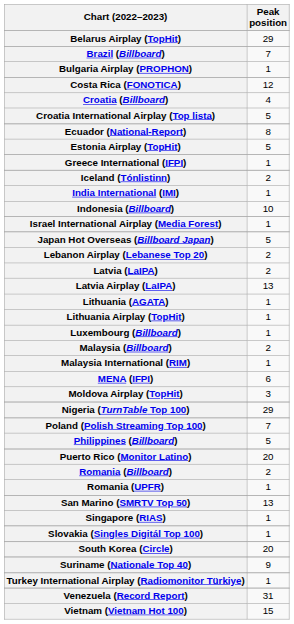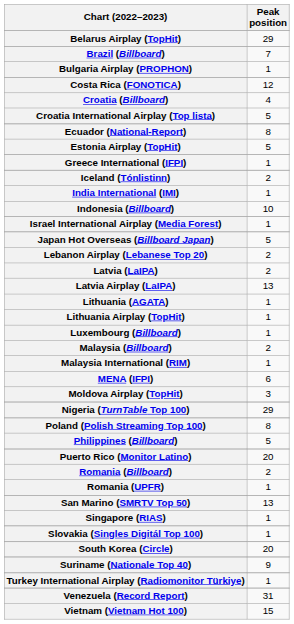 <table class="wikitable sortable plainrowheaders" style="text-align:center">
 <tr>
 <th scope="col">Chart (2022–2023)</th>
 <th scope="col">Peak<br>position</th>
 </tr>
 <tr>
 </tr>
 <tr>
 </tr>
 <tr>
 </tr>
 <tr>
 <th scope="row">Belarus Airplay (<a href='#'>TopHit</a>)</th>
 <td>29</td>
 </tr>
 <tr>
 </tr>
 <tr>
 </tr>
 <tr>
 <th scope="row"><a href='#'>Brazil</a> (<em><a href='#'>Billboard</a></em>)</th>
 <td>7</td>
 </tr>
 <tr>
 <th scope="row">Bulgaria Airplay (<a href='#'>PROPHON</a>)</th>
 <td>1</td>
 </tr>
 <tr>
 </tr>
 <tr>
 </tr>
 <tr>
 </tr>
 <tr>
 </tr>
 <tr>
 <th scope="row">Costa Rica (<a href='#'>FONOTICA</a>)</th>
 <td>12</td>
 </tr>
 <tr>
 <th scope="row"><a href='#'>Croatia</a> (<em><a href='#'>Billboard</a></em>)</th>
 <td>4</td>
 </tr>
 <tr>
 <th scope="row">Croatia International Airplay (<a href='#'>Top lista</a>)</th>
 <td>5</td>
 </tr>
 <tr>
 </tr>
 <tr>
 </tr>
 <tr>
 <th scope="row">Ecuador (<a href='#'>National-Report</a>)</th>
 <td>8</td>
 </tr>
 <tr>
 <th scope="row">Estonia Airplay (<a href='#'>TopHit</a>)</th>
 <td>5</td>
 </tr>
 <tr>
 </tr>
 <tr>
 </tr>
 <tr>
 </tr>
 <tr>
 </tr>
 <tr>
 <th scope="row">Greece International (<a href='#'>IFPI</a>)</th>
 <td>1</td>
 </tr>
 <tr>
 </tr>
 <tr>
 </tr>
 <tr>
 </tr>
 <tr>
 </tr>
 <tr>
 <th scope="row">Iceland (<a href='#'>Tónlistinn</a>)</th>
 <td>2</td>
 </tr>
 <tr>
 <th scope="row"><a href='#'>India International</a> (<a href='#'>IMI</a>)</th>
 <td>1</td>
 </tr>
 <tr>
 <th scope="row">Indonesia (<em><a href='#'>Billboard</a></em>)</th>
 <td>10</td>
 </tr>
 <tr>
 </tr>
 <tr>
 <th scope="row">Israel International Airplay (<a href='#'>Media Forest</a>)</th>
 <td>1</td>
 </tr>
 <tr>
 </tr>
 <tr>
 <th scope="row">Japan Hot Overseas (<em><a href='#'>Billboard Japan</a></em>)</th>
 <td>5</td>
 </tr>
 <tr>
 <th scope="row">Lebanon Airplay (<a href='#'>Lebanese Top 20</a>)</th>
 <td>2</td>
 </tr>
 <tr>
 <th scope="row">Latvia (<a href='#'>LaIPA</a>)</th>
 <td>2</td>
 </tr>
 <tr>
 <th scope="row">Latvia Airplay (<a href='#'>LaIPA</a>)</th>
 <td>13</td>
 </tr>
 <tr>
 <th scope="row">Lithuania (<a href='#'>AGATA</a>)</th>
 <td>1</td>
 </tr>
 <tr>
 <th scope="row">Lithuania Airplay (<a href='#'>TopHit</a>)</th>
 <td>1</td>
 </tr>
 <tr>
 <th scope="row">Luxembourg (<em><a href='#'>Billboard</a></em>)</th>
 <td>1</td>
 </tr>
 <tr>
 <th scope="row">Malaysia (<em><a href='#'>Billboard</a></em>)</th>
 <td>2</td>
 </tr>
 <tr>
 <th scope="row">Malaysia International (<a href='#'>RIM</a>)</th>
 <td>1</td>
 </tr>
 <tr>
 <th scope="row"><a href='#'>MENA</a> (<a href='#'>IFPI</a>)</th>
 <td>6</td>
 </tr>
 <tr>
 <th scope="row">Moldova Airplay (<a href='#'>TopHit</a>)</th>
 <td>3</td>
 </tr>
 <tr>
 </tr>
 <tr>
 </tr>
 <tr>
 </tr>
 <tr>
 <th scope="row">Nigeria (<a href='#'><em>TurnTable</em> Top 100</a>)</th>
 <td>29</td>
 </tr>
 <tr>
 </tr>
 <tr>
 </tr>
 <tr>
 <th scope="row">Poland (<a href='#'>Polish Streaming Top 100</a>)</th>
-<td>7</td>
+<td>8</td>
 </tr>
 <tr>
 <th scope="row"><a href='#'>Philippines</a> (<em><a href='#'>Billboard</a></em>)</th>
 <td>5</td>
 </tr>
 <tr>
 </tr>
 <tr>
 <th scope="row">Puerto Rico (<a href='#'>Monitor Latino</a>)</th>
 <td>20</td>
 </tr>
 <tr>
 <th scope="row"><a href='#'>Romania</a> (<em><a href='#'>Billboard</a></em>)</th>
 <td>2</td>
 </tr>
 <tr>
 <th scope="row">Romania (<a href='#'>UPFR</a>)</th>
 <td>1</td>
 </tr>
 <tr>
 </tr>
 <tr>
 </tr>
 <tr>
 <th scope="row">San Marino (<a href='#'>SMRTV Top 50</a>)</th>
 <td>13</td>
 </tr>
 <tr>
 <th scope="row">Singapore (<a href='#'>RIAS</a>)</th>
 <td>1</td>
 </tr>
 <tr>
 </tr>
 <tr>
 <th scope="row">Slovakia (<a href='#'>Singles Digitál Top 100</a>)</th>
 <td>1</td>
 </tr>
 <tr>
 </tr>
 <tr>
 <th scope="row">South Korea (<a href='#'>Circle</a>)</th>
 <td>20</td>
 </tr>
 <tr>
 </tr>
 <tr>
 <th scope="row">Suriname (<a href='#'>Nationale Top 40</a>)</th>
 <td>9</td>
 </tr>
 <tr>
 </tr>
 <tr>
 </tr>
 <tr>
 <th scope="row">Turkey International Airplay (<a href='#'>Radiomonitor Türkiye</a>)</th>
 <td>1</td>
 </tr>
 <tr>
 </tr>
 <tr>
 </tr>
 <tr>
 </tr>
 <tr>
 </tr>
 <tr>
 </tr>
 <tr>
 </tr>
 <tr>
 </tr>
 <tr>
 <th scope="row">Venezuela (<a href='#'>Record Report</a>)</th>
 <td>31</td>
 </tr>
 <tr>
 <th scope="row">Vietnam (<a href='#'>Vietnam Hot 100</a>)</th>
 <td>15</td>
 </tr>
 </table>
